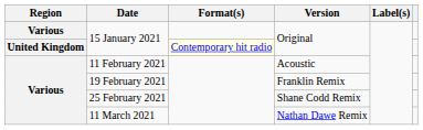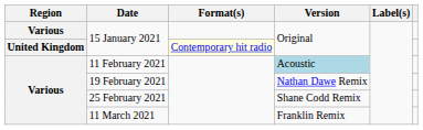 <table class="wikitable plainrowheaders">
 <tr>
 <th scope="col">Region</th>
 <th scope="col">Date</th>
 <th scope="col">Format(s)</th>
 <th scope="col">Version</th>
 <th scope="col">Label(s)</th>
 <th scope="col"></th>
 </tr>
 <tr>
 <th scope="row">Various</th>
 <td rowspan="2">15 January 2021</td>
 <td></td>
 <td rowspan="2">Original</td>
 <td rowspan="6"></td>
 <td style="text-align:center;"></td>
 </tr>
 <tr>
 <th scope="row">United Kingdom</th>
 <td rowspan="1" style="background: lightyellow;"><a href='#'>Contemporary hit radio</a></td>
 <td style="text-align:center;"></td>
 </tr>
 <tr>
 <th rowspan="4" scope="row">Various</th>
 <td>11 February 2021</td>
 <td rowspan="4"></td>
-<td>Acoustic</td>
+<td style="background: lightblue;">Acoustic</td>
 <td style="text-align:center;"></td>
 </tr>
 <tr>
 <td>19 February 2021</td>
-<td>Franklin Remix</td>
+<td><a href='#'>Nathan Dawe</a> Remix</td>
 <td style="text-align:center;"></td>
 </tr>
 <tr>
 <td>25 February 2021</td>
 <td>Shane Codd Remix</td>
 <td style="text-align:center;"></td>
 </tr>
 <tr>
 <td>11 March 2021</td>
-<td><a href='#'>Nathan Dawe</a> Remix</td>
+<td>Franklin Remix</td>
 <td style="text-align:center;"></td>
 </tr>
 </table>
